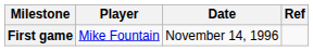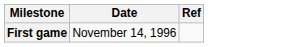 <table class="wikitable">
 <tr>
 <th scope="col">Milestone</th>
-<th scope="col">Player</th>
 <th scope="col">Date</th>
 <th scope="col">Ref</th>
 </tr>
 <tr>
 <th>First game</th>
-<td><a href='#'>Mike Fountain</a></td>
 <td>November 14, 1996</td>
 <td></td>
 </tr>
 </table>
